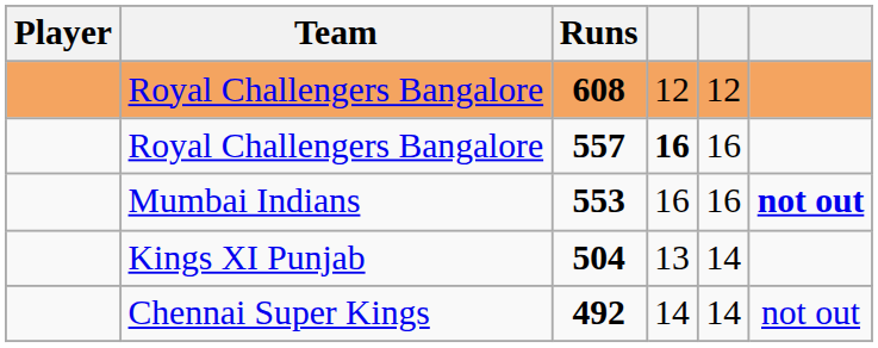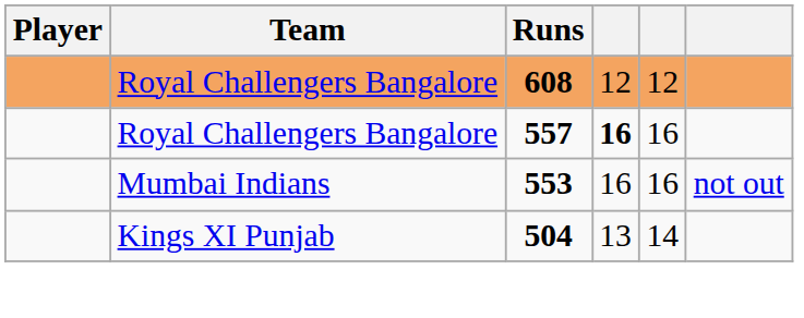 <table class="wikitable" style="text-align: center;">
 <tr>
 <th>Player</th>
 <th>Team</th>
 <th>Runs</th>
 <th></th>
 <th></th>
 <th></th>
 </tr>
 <tr style="background-color:sandybrown">
 <td style="text-align:left"></td>
 <td style="text-align:left"><a href='#'>Royal Challengers Bangalore</a></td>
 <td><strong>608</strong></td>
 <td>12</td>
 <td>12</td>
 <td></td>
 </tr>
 <tr>
 <td style="text-align:left"></td>
 <td style="text-align:left"><a href='#'>Royal Challengers Bangalore</a></td>
 <td><strong>557</strong></td>
 <td><strong>16</strong></td>
 <td>16</td>
 <td></td>
 </tr>
 <tr>
 <td style="text-align:left"></td>
 <td style="text-align:left"><a href='#'>Mumbai Indians</a></td>
 <td><strong>553</strong></td>
 <td>16</td>
 <td>16</td>
-<td><strong> <a href='#'>not out</a></strong></td>
+<td> <a href='#'>not out</a></td>
 </tr>
 <tr>
 <td style="text-align:left"></td>
 <td style="text-align:left"><a href='#'>Kings XI Punjab</a></td>
 <td><strong>504</strong></td>
 <td>13</td>
 <td>14</td>
 <td></td>
 </tr>
-<tr>
-<td style="text-align:left"></td>
-<td style="text-align:left"><a href='#'>Chennai Super Kings</a></td>
-<td><strong>492</strong></td>
-<td>14</td>
-<td>14</td>
-<td> <a href='#'>not out</a></td>
-</tr>
 </table>
